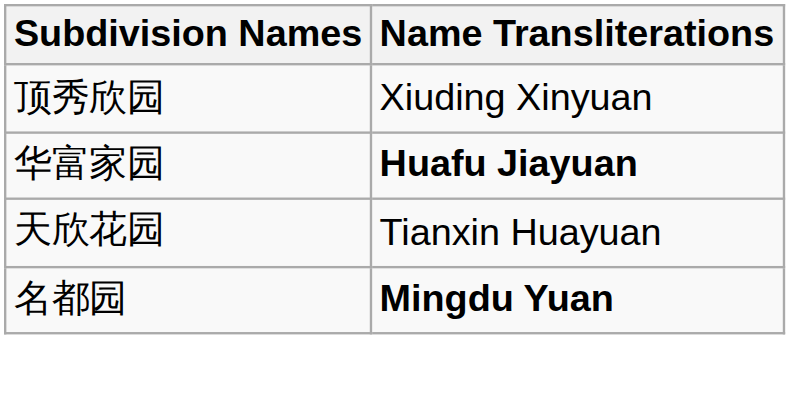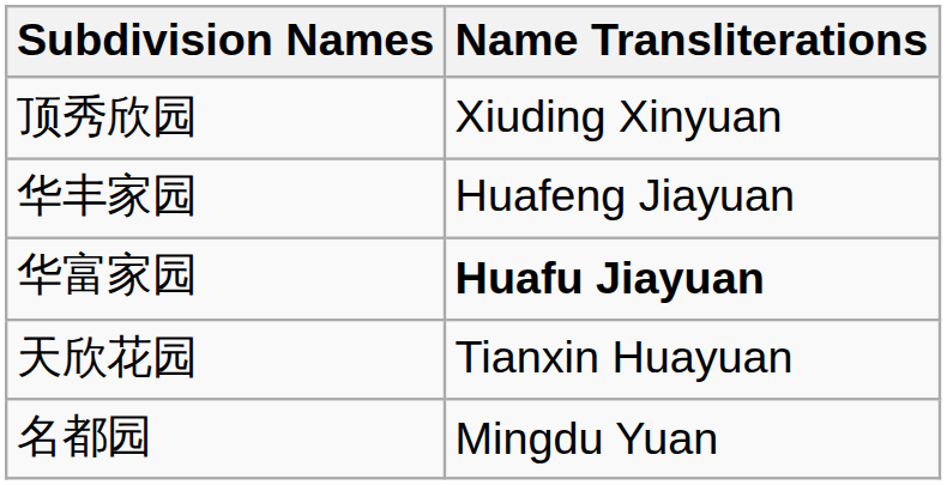 <table class="wikitable sortable">
 <tr>
 <th>Subdivision Names</th>
 <th>Name Transliterations</th>
 </tr>
 <tr>
 <td>顶秀欣园</td>
 <td>Xiuding Xinyuan</td>
+</tr>
+<tr>
+<td>华丰家园</td>
+<td>Huafeng Jiayuan</td>
 </tr>
 <tr>
 <td>华富家园</td>
 <td><strong>Huafu Jiayuan</strong></td>
 </tr>
 <tr>
 <td>天欣花园</td>
 <td>Tianxin Huayuan</td>
 </tr>
 <tr>
 <td>名都园</td>
-<td><strong>Mingdu Yuan</strong></td>
+<td>Mingdu Yuan</td>
 </tr>
 </table>
